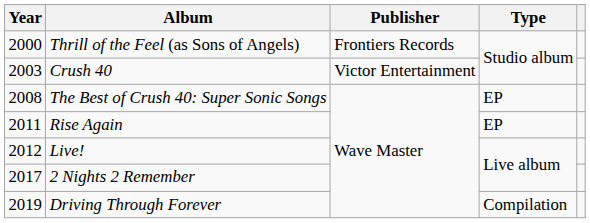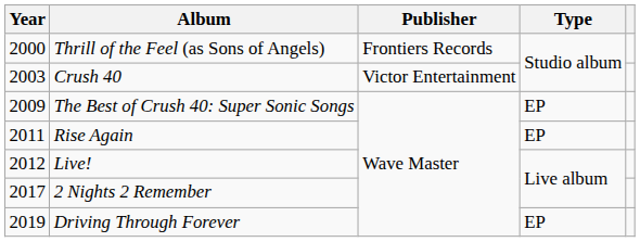 <table class="wikitable">
 <tr>
 <th>Year</th>
 <th>Album</th>
 <th>Publisher</th>
 <th>Type</th>
 <th></th>
 </tr>
 <tr>
 <td>2000</td>
 <td><em>Thrill of the Feel</em> (as Sons of Angels)</td>
 <td>Frontiers Records</td>
 <td rowspan="2">Studio album</td>
 <td></td>
 </tr>
 <tr>
 <td>2003</td>
 <td><em>Crush 40</em></td>
 <td>Victor Entertainment</td>
 <td></td>
 </tr>
 <tr>
-<td>2008</td>
+<td>2009</td>
 <td><em>The Best of Crush 40: Super Sonic Songs</em></td>
 <td rowspan="5">Wave Master</td>
 <td>EP</td>
 <td></td>
 </tr>
 <tr>
 <td>2011</td>
 <td><em>Rise Again</em></td>
 <td>EP</td>
 <td></td>
 </tr>
 <tr>
 <td>2012</td>
 <td><em>Live!</em></td>
 <td rowspan="2">Live album</td>
 <td></td>
 </tr>
 <tr>
 <td>2017</td>
 <td><em>2 Nights 2 Remember</em></td>
 <td></td>
 </tr>
 <tr>
 <td>2019</td>
 <td><em>Driving Through Forever</em></td>
-<td>Compilation</td>
+<td>EP</td>
 <td></td>
 </tr>
 </table>
